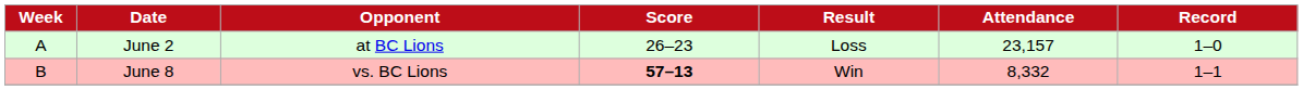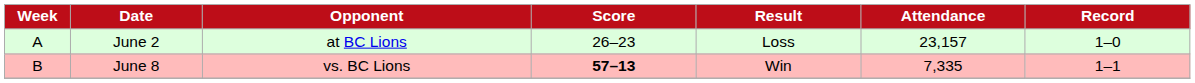 <table class="wikitable sortable">
 <tr>
 <th style="background:#bd0d18;color:#FFFFFF;"  width="4%">Week</th>
 <th style="background:#bd0d18;color:#FFFFFF;"  width="8%">Date</th>
 <th style="background:#bd0d18;color:#FFFFFF;"  width="20%">Opponent</th>
 <th style="background:#bd0d18;color:#FFFFFF;"  width="10%">Score</th>
 <th style="background:#bd0d18;color:#FFFFFF;"  width="10%">Result</th>
 <th style="background:#bd0d18;color:#FFFFFF;"  width="10%">Attendance</th>
 <th style="background:#bd0d18;color:#FFFFFF;"  width="10%">Record</th>
 </tr>
 <tr align="center" bgcolor="#ddffdd">
 <td>A</td>
 <td>June 2</td>
 <td>at <a href='#'>BC Lions</a></td>
 <td>26–23</td>
 <td>Loss</td>
 <td>23,157</td>
 <td>1–0</td>
 </tr>
 <tr align="center" bgcolor="#ffbbbb">
 <td>B</td>
 <td>June 8</td>
 <td>vs. BC Lions</td>
 <td><strong>57–13</strong></td>
 <td>Win</td>
-<td>8,332</td>
+<td>7,335</td>
 <td>1–1</td>
 </tr>
 <tr>
 </tr>
 </table>
